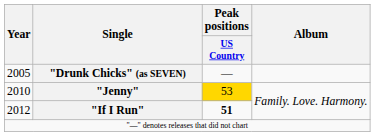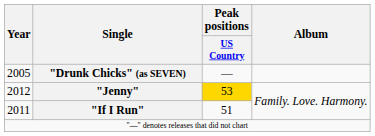 <table class="wikitable plainrowheaders" style="text-align:center;">
 <tr>
 <th rowspan="2">Year</th>
 <th rowspan="2" style="width:14em;">Single</th>
 <th>Peak positions</th>
 <th rowspan="2">Album</th>
 </tr>
 <tr style="font-size:smaller;">
 <th style="width:60px;"><a href='#'>US Country</a><br></th>
 </tr>
 <tr>
 <td>2005</td>
 <th scope="row">"Drunk Chicks" <small>(as SEVEN)</small></th>
 <td>—</td>
 <td></td>
 </tr>
 <tr>
-<td>2010</td>
+<td>2012</td>
 <th scope="row">"Jenny"</th>
 <td style="background: gold;">53</td>
 <td style="text-align:left;" rowspan="2"><em>Family. Love. Harmony.</em></td>
 </tr>
 <tr>
-<td>2012</td>
+<td>2011</td>
 <th scope="row">"If I Run"</th>
-<td><strong>51</strong></td>
+<td>51</td>
 </tr>
 <tr>
 <td colspan="4" style="font-size:8pt">"—" denotes releases that did not chart</td>
 </tr>
 </table>
